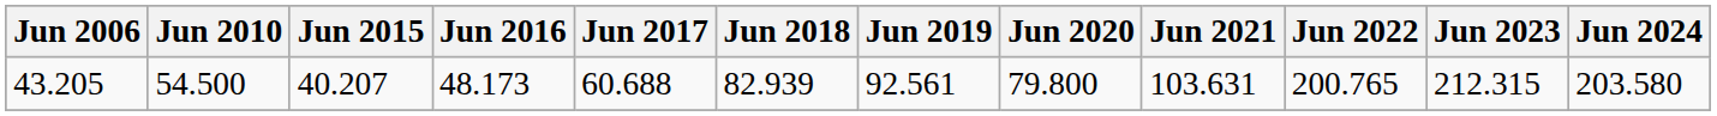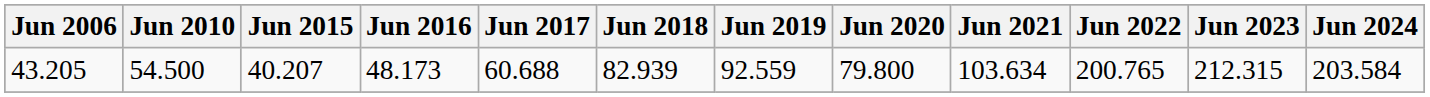 <table class="wikitable">
 <tr>
 <th>Jun 2006</th>
 <th>Jun 2010</th>
 <th>Jun 2015</th>
 <th>Jun 2016</th>
 <th>Jun 2017</th>
 <th>Jun 2018</th>
 <th>Jun 2019</th>
 <th>Jun 2020</th>
 <th>Jun 2021</th>
 <th>Jun 2022</th>
 <th>Jun 2023</th>
 <th>Jun 2024</th>
 </tr>
 <tr>
 <td>43.205</td>
 <td>54.500</td>
 <td>40.207</td>
 <td>48.173</td>
 <td>60.688</td>
 <td>82.939</td>
-<td>92.561</td>
+<td>92.559</td>
 <td>79.800</td>
-<td>103.631</td>
+<td>103.634</td>
 <td>200.765</td>
 <td>212.315</td>
-<td>203.580</td>
+<td>203.584</td>
 </tr>
 </table>
